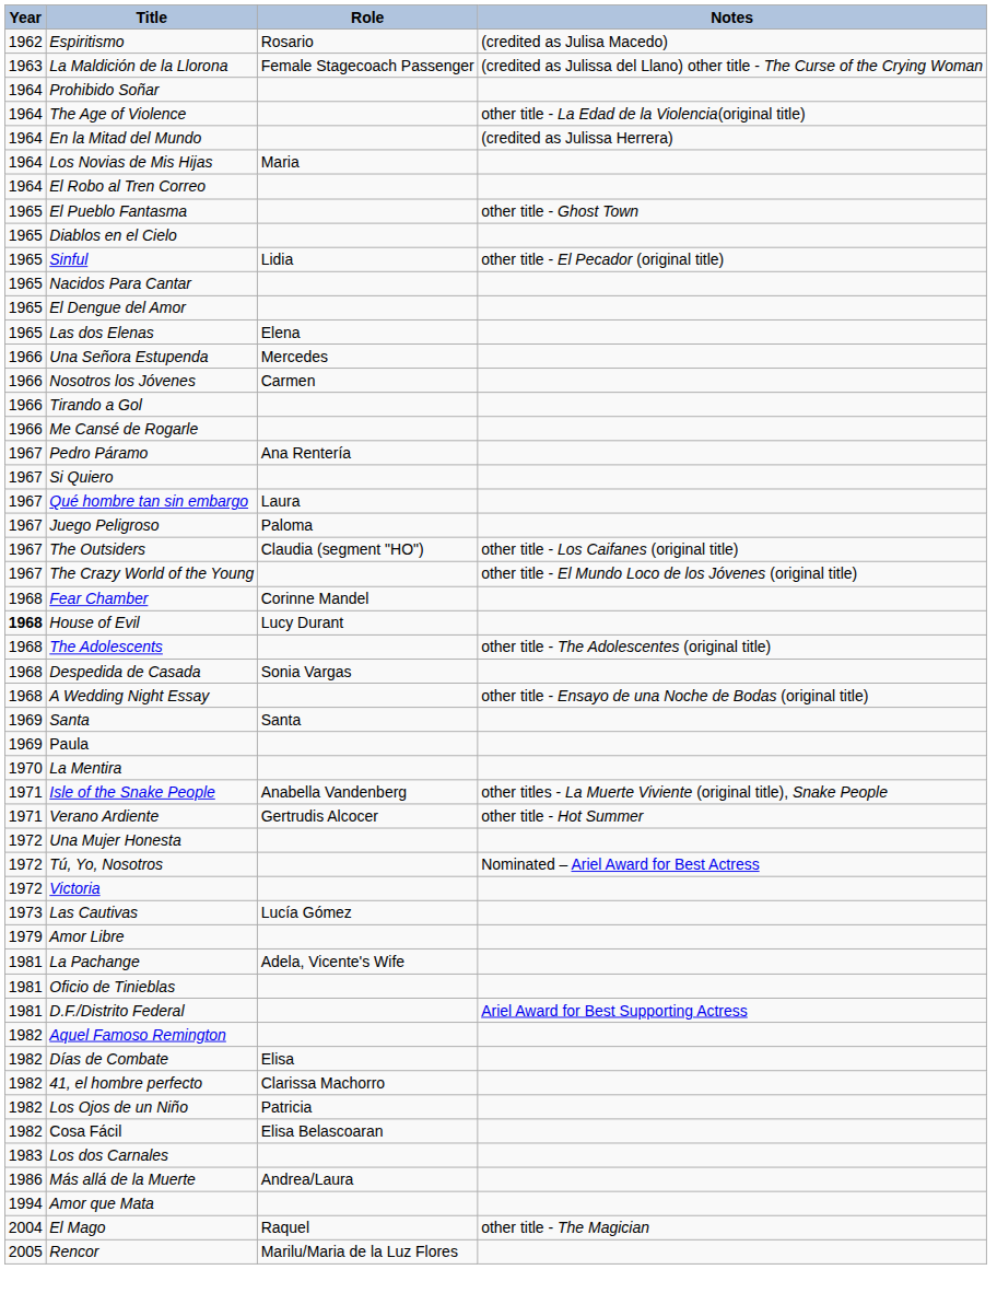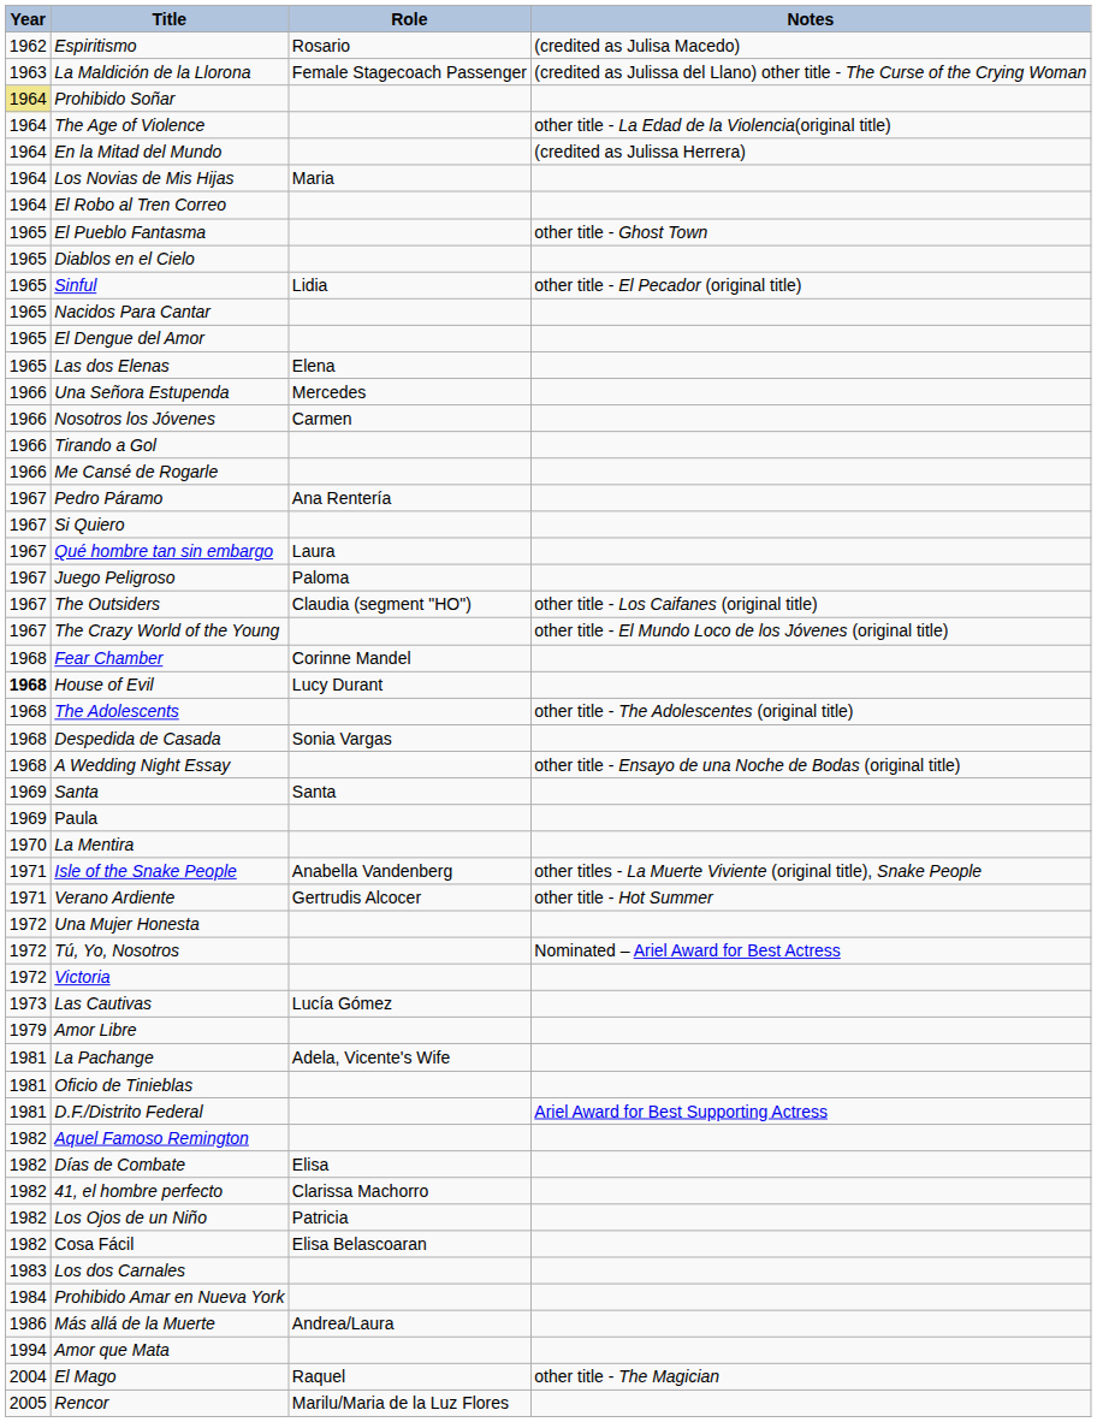 <table class="wikitable" style="font-size: 95%;">
 <tr>
 <th style="background: #B0C4DE;">Year</th>
 <th style="background: #B0C4DE;">Title</th>
 <th style="background: #B0C4DE;">Role</th>
 <th style="background: #B0C4DE;">Notes</th>
 </tr>
 <tr>
 <td>1962</td>
 <td><em>Espiritismo</em></td>
 <td>Rosario</td>
 <td>(credited as Julisa Macedo)</td>
 </tr>
 <tr>
 <td>1963</td>
 <td><em>La Maldición de la Llorona</em></td>
 <td>Female Stagecoach Passenger</td>
 <td>(credited as Julissa del Llano) other title - <em>The Curse of the Crying Woman</em></td>
 </tr>
 <tr>
-<td>1964</td>
+<td style="background: khaki;">1964</td>
 <td><em>Prohibido Soñar</em></td>
 <td></td>
 <td></td>
 </tr>
 <tr>
 <td>1964</td>
 <td><em>The Age of Violence</em></td>
 <td></td>
 <td>other title - <em>La Edad de la Violencia</em>(original title)</td>
 </tr>
 <tr>
 <td>1964</td>
 <td><em>En la Mitad del Mundo</em></td>
 <td></td>
 <td>(credited as Julissa Herrera)</td>
 </tr>
 <tr>
 <td>1964</td>
 <td><em>Los Novias de Mis Hijas</em></td>
 <td>Maria</td>
 <td></td>
 </tr>
 <tr>
 <td>1964</td>
 <td><em>El Robo al Tren Correo</em></td>
 <td></td>
 <td></td>
 </tr>
 <tr>
 <td>1965</td>
 <td><em>El Pueblo Fantasma</em></td>
 <td></td>
 <td>other title - <em>Ghost Town</em></td>
 </tr>
 <tr>
 <td>1965</td>
 <td><em>Diablos en el Cielo</em></td>
 <td></td>
 <td></td>
 </tr>
 <tr>
 <td>1965</td>
 <td><em><a href='#'>Sinful</a></em></td>
 <td>Lidia</td>
 <td>other title - <em>El Pecador</em> (original title)</td>
 </tr>
 <tr>
 <td>1965</td>
 <td><em>Nacidos Para Cantar</em></td>
 <td></td>
 <td></td>
 </tr>
 <tr>
 <td>1965</td>
 <td><em>El Dengue del Amor</em></td>
 <td></td>
 <td></td>
 </tr>
 <tr>
 <td>1965</td>
 <td><em>Las dos Elenas</em></td>
 <td>Elena</td>
 <td></td>
 </tr>
 <tr>
 <td>1966</td>
 <td><em>Una Señora Estupenda</em></td>
 <td>Mercedes</td>
 <td></td>
 </tr>
 <tr>
 <td>1966</td>
 <td><em>Nosotros los Jóvenes</em></td>
 <td>Carmen</td>
 <td></td>
 </tr>
 <tr>
 <td>1966</td>
 <td><em>Tirando a Gol</em></td>
 <td></td>
 <td></td>
 </tr>
 <tr>
 <td>1966</td>
 <td><em>Me Cansé de Rogarle</em></td>
 <td></td>
 <td></td>
 </tr>
 <tr>
 <td>1967</td>
 <td><em>Pedro Páramo</em></td>
 <td>Ana Rentería</td>
 <td></td>
 </tr>
 <tr>
 <td>1967</td>
 <td><em>Si Quiero</em></td>
 <td></td>
 <td></td>
 </tr>
 <tr>
 <td>1967</td>
 <td><em><a href='#'>Qué hombre tan sin embargo</a></em></td>
 <td>Laura</td>
 <td></td>
 </tr>
 <tr>
 <td>1967</td>
 <td><em>Juego Peligroso</em></td>
 <td>Paloma</td>
 <td></td>
 </tr>
 <tr>
 <td>1967</td>
 <td><em>The Outsiders</em></td>
 <td>Claudia (segment "HO")</td>
 <td>other title - <em>Los Caifanes</em> (original title)</td>
 </tr>
 <tr>
 <td>1967</td>
 <td><em>The Crazy World of the Young</em></td>
 <td></td>
 <td>other title - <em>El Mundo Loco de los Jóvenes</em> (original title)</td>
 </tr>
 <tr>
 <td>1968</td>
 <td><em><a href='#'>Fear Chamber</a></em></td>
 <td>Corinne Mandel</td>
 <td></td>
 </tr>
 <tr>
 <td><strong>1968</strong></td>
 <td><em>House of Evil</em></td>
 <td>Lucy Durant</td>
 <td></td>
 </tr>
 <tr>
 <td>1968</td>
 <td><em><a href='#'>The Adolescents</a></em></td>
 <td></td>
 <td>other title - <em>The Adolescentes</em> (original title)</td>
 </tr>
 <tr>
 <td>1968</td>
 <td><em>Despedida de Casada</em></td>
 <td>Sonia Vargas</td>
 <td></td>
 </tr>
 <tr>
 <td>1968</td>
 <td><em>A Wedding Night Essay</em></td>
 <td></td>
 <td>other title - <em>Ensayo de una Noche de Bodas</em> (original title)</td>
 </tr>
 <tr>
 <td>1969</td>
 <td><em>Santa</em></td>
 <td>Santa</td>
 <td></td>
 </tr>
 <tr>
 <td>1969</td>
 <td>Paula</td>
 <td></td>
 <td></td>
 </tr>
 <tr>
 <td>1970</td>
 <td><em>La Mentira</em></td>
 <td></td>
 <td></td>
 </tr>
 <tr>
 <td>1971</td>
 <td><em><a href='#'>Isle of the Snake People</a></em></td>
 <td>Anabella Vandenberg</td>
 <td>other titles - <em>La Muerte Viviente</em> (original title), <em>Snake People</em></td>
 </tr>
 <tr>
 <td>1971</td>
 <td><em>Verano Ardiente</em></td>
 <td>Gertrudis Alcocer</td>
 <td>other title - <em>Hot Summer</em></td>
 </tr>
 <tr>
 <td>1972</td>
 <td><em>Una Mujer Honesta</em></td>
 <td></td>
 <td></td>
 </tr>
 <tr>
 <td>1972</td>
 <td><em>Tú, Yo, Nosotros</em></td>
 <td></td>
 <td>Nominated – <a href='#'>Ariel Award for Best Actress</a></td>
 </tr>
 <tr>
 <td>1972</td>
 <td><em><a href='#'>Victoria</a></em></td>
 <td></td>
 <td></td>
 </tr>
 <tr>
 <td>1973</td>
 <td><em>Las Cautivas</em></td>
 <td>Lucía Gómez</td>
 <td></td>
 </tr>
 <tr>
 <td>1979</td>
 <td><em>Amor Libre</em></td>
 <td></td>
 <td></td>
 </tr>
 <tr>
 <td>1981</td>
 <td><em>La Pachange</em></td>
 <td>Adela, Vicente's Wife</td>
 <td></td>
 </tr>
 <tr>
 <td>1981</td>
 <td><em>Oficio de Tinieblas</em></td>
 <td></td>
 <td></td>
 </tr>
 <tr>
 <td>1981</td>
 <td><em>D.F./Distrito Federal</em></td>
 <td></td>
 <td><a href='#'>Ariel Award for Best Supporting Actress</a></td>
 </tr>
 <tr>
 <td>1982</td>
 <td><em><a href='#'>Aquel Famoso Remington</a></em></td>
 <td></td>
 <td></td>
 </tr>
 <tr>
 <td>1982</td>
 <td><em>Días de Combate</em></td>
 <td>Elisa</td>
 <td></td>
 </tr>
 <tr>
 <td>1982</td>
 <td><em>41, el hombre perfecto</em></td>
 <td>Clarissa Machorro</td>
 <td></td>
 </tr>
 <tr>
 <td>1982</td>
 <td><em>Los Ojos de un Niño</em></td>
 <td>Patricia</td>
 <td></td>
 </tr>
 <tr>
 <td>1982</td>
 <td>Cosa Fácil</td>
 <td>Elisa Belascoaran</td>
 <td></td>
 </tr>
 <tr>
 <td>1983</td>
 <td><em>Los dos Carnales</em></td>
 <td></td>
 <td></td>
 </tr>
 <tr>
+<td>1984</td>
+<td><em>Prohibido Amar en Nueva York</em></td>
+<td></td>
+<td></td>
+</tr>
+<tr>
 <td>1986</td>
 <td><em>Más allá de la Muerte</em></td>
 <td>Andrea/Laura</td>
 <td></td>
 </tr>
 <tr>
 <td>1994</td>
 <td><em>Amor que Mata</em></td>
 <td></td>
 <td></td>
 </tr>
 <tr>
 <td>2004</td>
 <td><em>El Mago</em></td>
 <td>Raquel</td>
 <td>other title - <em>The Magician</em></td>
 </tr>
 <tr>
 <td>2005</td>
 <td><em>Rencor</em></td>
 <td>Marilu/Maria de la Luz Flores</td>
 <td></td>
 </tr>
 </table>
